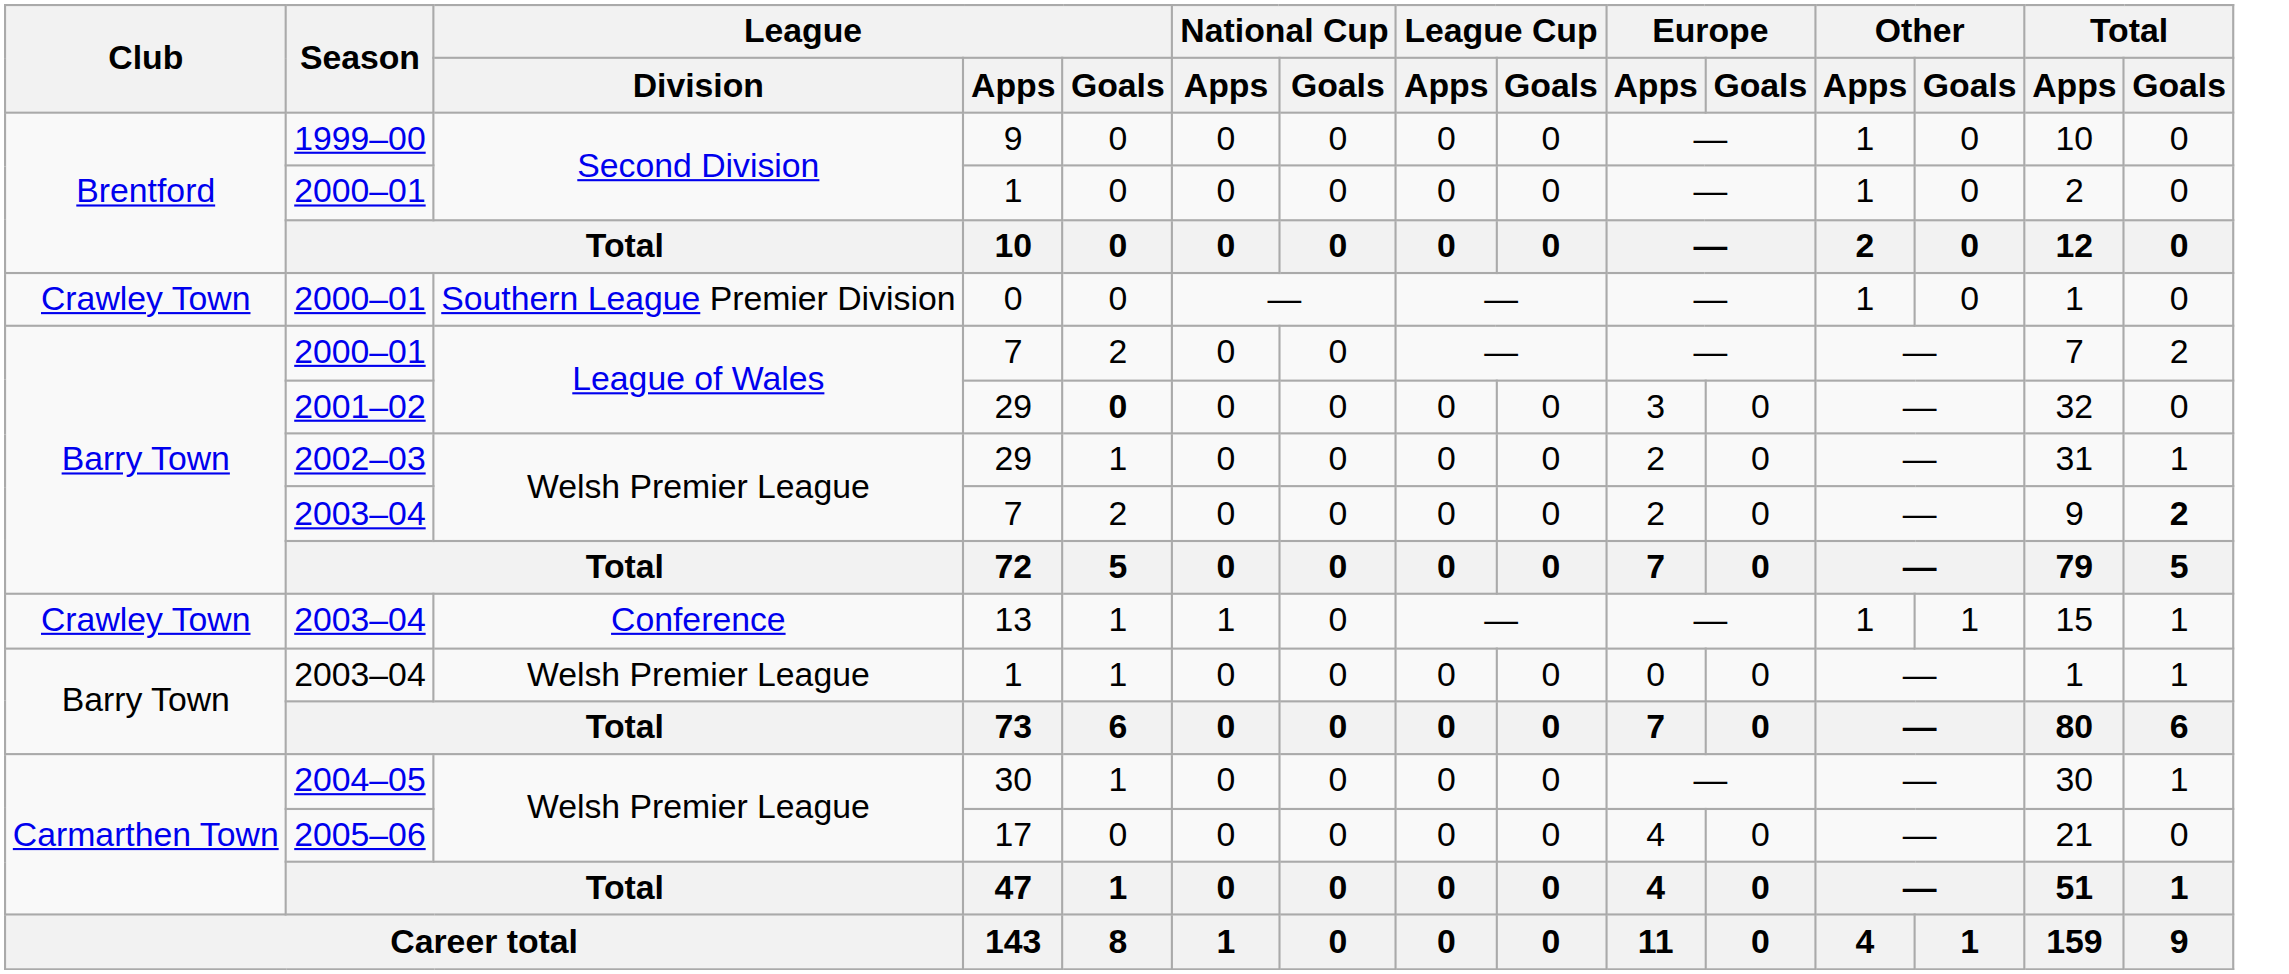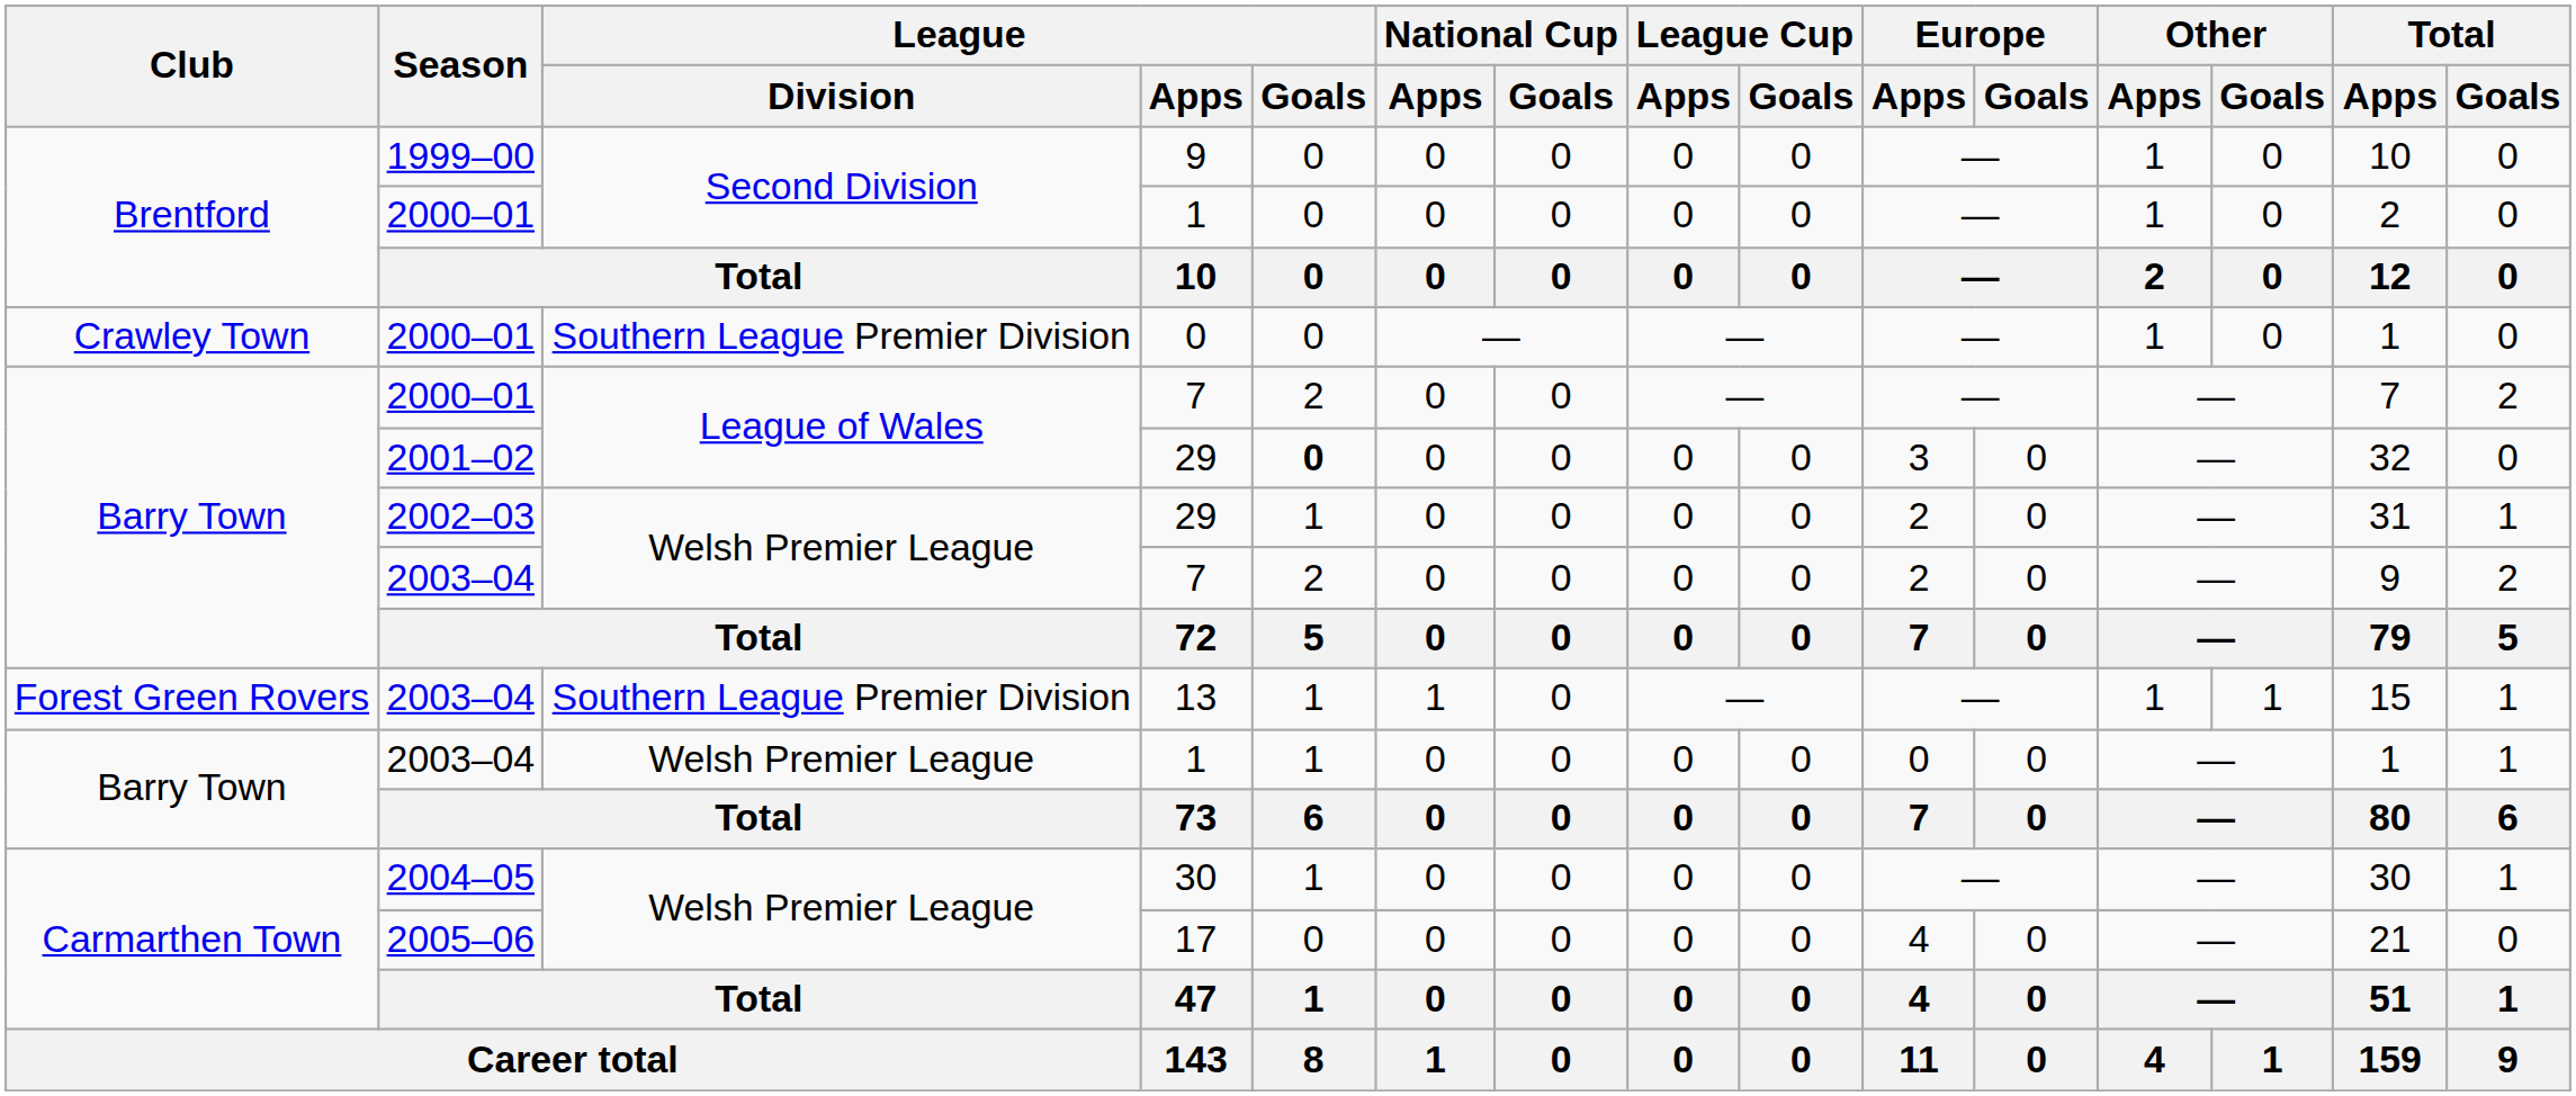 <table class="wikitable" style="text-align: center;">
 <tr>
 <th rowspan="2">Club</th>
 <th rowspan="2">Season</th>
 <th colspan="3">League</th>
 <th colspan="2">National Cup</th>
 <th colspan="2">League Cup</th>
 <th colspan="2">Europe</th>
 <th colspan="2">Other</th>
 <th colspan="2">Total</th>
 </tr>
 <tr>
 <th>Division</th>
 <th>Apps</th>
 <th>Goals</th>
 <th>Apps</th>
 <th>Goals</th>
 <th>Apps</th>
 <th>Goals</th>
 <th>Apps</th>
 <th>Goals</th>
 <th>Apps</th>
 <th>Goals</th>
 <th>Apps</th>
 <th>Goals</th>
 </tr>
 <tr>
 <td rowspan="3"><a href='#'>Brentford</a></td>
 <td><a href='#'>1999–00</a></td>
 <td rowspan="2"><a href='#'>Second Division</a></td>
 <td>9</td>
 <td>0</td>
 <td>0</td>
 <td>0</td>
 <td>0</td>
 <td>0</td>
 <td colspan="2">―</td>
 <td>1</td>
 <td>0</td>
 <td>10</td>
 <td>0</td>
 </tr>
 <tr>
 <td><a href='#'>2000–01</a></td>
 <td>1</td>
 <td>0</td>
 <td>0</td>
 <td>0</td>
 <td>0</td>
 <td>0</td>
 <td colspan="2">―</td>
 <td>1</td>
 <td>0</td>
 <td>2</td>
 <td>0</td>
 </tr>
 <tr>
 <th colspan="2">Total</th>
 <th>10</th>
 <th>0</th>
 <th>0</th>
 <th>0</th>
 <th>0</th>
 <th>0</th>
 <th colspan="2">―</th>
 <th>2</th>
 <th>0</th>
 <th>12</th>
 <th>0</th>
 </tr>
 <tr>
 <td><a href='#'>Crawley Town</a></td>
 <td><a href='#'>2000–01</a></td>
 <td><a href='#'>Southern League</a> Premier Division</td>
 <td>0</td>
 <td>0</td>
 <td colspan="2">―</td>
 <td colspan="2">―</td>
 <td colspan="2">―</td>
 <td>1</td>
 <td>0</td>
 <td>1</td>
 <td>0</td>
 </tr>
 <tr>
 <td rowspan="5"><a href='#'>Barry Town</a></td>
 <td><a href='#'>2000–01</a></td>
 <td rowspan="2"><a href='#'>League of Wales</a></td>
 <td>7</td>
 <td>2</td>
 <td>0</td>
 <td>0</td>
 <td colspan="2">―</td>
 <td colspan="2">―</td>
 <td colspan="2">―</td>
 <td>7</td>
 <td>2</td>
 </tr>
 <tr>
 <td><a href='#'>2001–02</a></td>
 <td>29</td>
 <td><strong>0</strong></td>
 <td>0</td>
 <td>0</td>
 <td>0</td>
 <td>0</td>
 <td>3</td>
 <td>0</td>
 <td colspan="2">―</td>
 <td>32</td>
 <td>0</td>
 </tr>
 <tr>
 <td><a href='#'>2002–03</a></td>
 <td rowspan="2">Welsh Premier League</td>
 <td>29</td>
 <td>1</td>
 <td>0</td>
 <td>0</td>
 <td>0</td>
 <td>0</td>
 <td>2</td>
 <td>0</td>
 <td colspan="2">―</td>
 <td>31</td>
 <td>1</td>
 </tr>
 <tr>
 <td><a href='#'>2003–04</a></td>
 <td>7</td>
 <td>2</td>
 <td>0</td>
 <td>0</td>
 <td>0</td>
 <td>0</td>
 <td>2</td>
 <td>0</td>
 <td colspan="2">―</td>
 <td>9</td>
-<td><strong>2</strong></td>
+<td>2</td>
 </tr>
 <tr>
 <th colspan="2">Total</th>
 <th>72</th>
 <th>5</th>
 <th>0</th>
 <th>0</th>
 <th>0</th>
 <th>0</th>
 <th>7</th>
 <th>0</th>
 <th colspan="2">―</th>
 <th>79</th>
 <th>5</th>
 </tr>
 <tr>
-<td><a href='#'>Crawley Town</a></td>
+<td><a href='#'>Forest Green Rovers</a></td>
 <td><a href='#'>2003–04</a></td>
-<td><a href='#'>Conference</a></td>
+<td><a href='#'>Southern League</a> Premier Division</td>
 <td>13</td>
 <td>1</td>
 <td>1</td>
 <td>0</td>
 <td colspan="2">―</td>
 <td colspan="2">―</td>
 <td>1</td>
 <td>1</td>
 <td>15</td>
 <td>1</td>
 </tr>
 <tr>
 <td rowspan="2">Barry Town</td>
 <td>2003–04</td>
 <td>Welsh Premier League</td>
 <td>1</td>
 <td>1</td>
 <td>0</td>
 <td>0</td>
 <td>0</td>
 <td>0</td>
 <td>0</td>
 <td>0</td>
 <td colspan="2">―</td>
 <td>1</td>
 <td>1</td>
 </tr>
 <tr>
 <th colspan="2">Total</th>
 <th>73</th>
 <th>6</th>
 <th>0</th>
 <th>0</th>
 <th>0</th>
 <th>0</th>
 <th>7</th>
 <th>0</th>
 <th colspan="2">―</th>
 <th>80</th>
 <th>6</th>
 </tr>
 <tr>
 <td rowspan="3"><a href='#'>Carmarthen Town</a></td>
 <td><a href='#'>2004–05</a></td>
 <td rowspan="2">Welsh Premier League</td>
 <td>30</td>
 <td>1</td>
 <td>0</td>
 <td>0</td>
 <td>0</td>
 <td>0</td>
 <td colspan="2">―</td>
 <td colspan="2">―</td>
 <td>30</td>
 <td>1</td>
 </tr>
 <tr>
 <td><a href='#'>2005–06</a></td>
 <td>17</td>
 <td>0</td>
 <td>0</td>
 <td>0</td>
 <td>0</td>
 <td>0</td>
 <td>4</td>
 <td>0</td>
 <td colspan="2">―</td>
 <td>21</td>
 <td>0</td>
 </tr>
 <tr>
 <th colspan="2">Total</th>
 <th>47</th>
 <th>1</th>
 <th>0</th>
 <th>0</th>
 <th>0</th>
 <th>0</th>
 <th>4</th>
 <th>0</th>
 <th colspan="2">―</th>
 <th>51</th>
 <th>1</th>
 </tr>
 <tr>
 <th colspan="3">Career total</th>
 <th>143</th>
 <th>8</th>
 <th>1</th>
 <th>0</th>
 <th>0</th>
 <th>0</th>
 <th>11</th>
 <th>0</th>
 <th>4</th>
 <th>1</th>
 <th>159</th>
 <th>9</th>
 </tr>
 </table>
